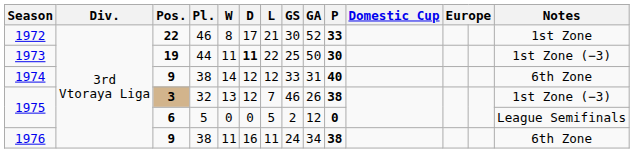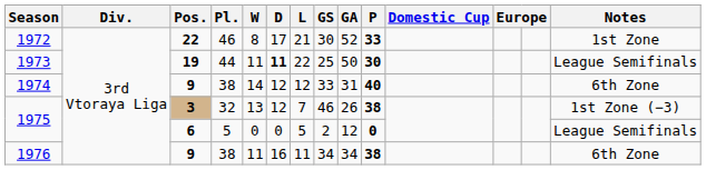 <table class="wikitable">
 <tr>
 <th>Season</th>
 <th>Div.</th>
 <th>Pos.</th>
 <th>Pl.</th>
 <th>W</th>
 <th>D</th>
 <th>L</th>
 <th>GS</th>
 <th>GA</th>
 <th>P</th>
 <th><a href='#'>Domestic Cup</a></th>
 <th colspan=2>Europe</th>
 <th>Notes</th>
 </tr>
 <tr>
 <td align=center><a href='#'>1972</a></td>
 <td align=center rowspan="6">3rd<br>Vtoraya Liga</td>
 <td align=center><strong>22</strong></td>
 <td align=center>46</td>
 <td align=center>8</td>
 <td align=center>17</td>
 <td align=center>21</td>
 <td align=center>30</td>
 <td align=center>52</td>
 <td align=center><strong>33</strong></td>
 <td align=center></td>
 <td align=center></td>
 <td align=center></td>
 <td align=center>1st Zone</td>
 </tr>
 <tr>
 <td align=center><a href='#'>1973</a></td>
 <td align=center><strong>19</strong></td>
 <td align=center>44</td>
 <td align=center>11</td>
 <td align=center><strong>11</strong></td>
 <td align=center>22</td>
 <td align=center>25</td>
 <td align=center>50</td>
 <td align=center><strong>30</strong></td>
 <td align=center></td>
 <td align=center></td>
 <td align=center></td>
-<td align=center>1st Zone (−3)</td>
+<td align=center>League Semifinals</td>
 </tr>
 <tr>
 <td align=center><a href='#'>1974</a></td>
 <td align=center><strong>9</strong></td>
 <td align=center>38</td>
 <td align=center>14</td>
 <td align=center>12</td>
 <td align=center>12</td>
 <td align=center>33</td>
 <td align=center>31</td>
 <td align=center><strong>40</strong></td>
 <td align=center></td>
 <td align=center></td>
 <td align=center></td>
 <td align=center>6th Zone</td>
 </tr>
 <tr>
 <td align=center rowspan="2"><a href='#'>1975</a></td>
 <td align=center bgcolor=tan><strong>3</strong></td>
 <td align=center>32</td>
 <td align=center>13</td>
 <td align=center>12</td>
 <td align=center>7</td>
 <td align=center>46</td>
 <td align=center>26</td>
 <td align=center><strong>38</strong></td>
 <td align=center rowspan="2"></td>
 <td align=center rowspan="2"></td>
 <td align=center rowspan="2"></td>
 <td align=center>1st Zone (−3)</td>
 </tr>
 <tr>
 <td align=center><strong>6</strong></td>
 <td align=center>5</td>
 <td align=center>0</td>
 <td align=center>0</td>
 <td align=center>5</td>
 <td align=center>2</td>
 <td align=center>12</td>
 <td align=center><strong>0</strong></td>
 <td align=center>League Semifinals</td>
 </tr>
 <tr>
 <td align=center><a href='#'>1976</a></td>
 <td align=center><strong>9</strong></td>
 <td align=center>38</td>
 <td align=center>11</td>
 <td align=center>16</td>
 <td align=center>11</td>
-<td align=center>24</td>
+<td align=center>34</td>
 <td align=center>34</td>
 <td align=center><strong>38</strong></td>
 <td align=center></td>
 <td align=center></td>
 <td align=center></td>
 <td align=center>6th Zone</td>
 </tr>
 </table>
